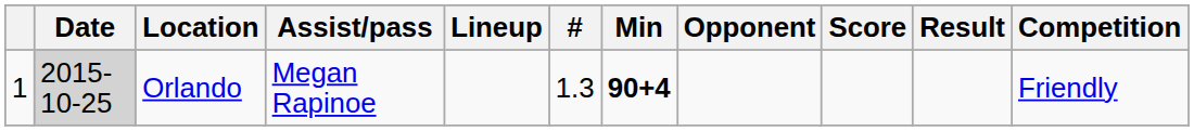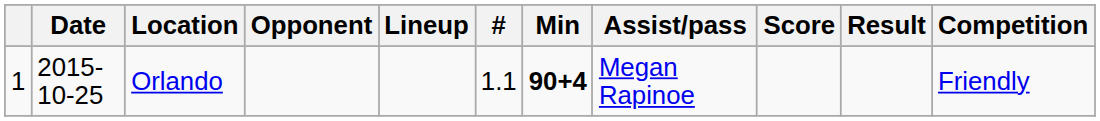 <table class="wikitable collapsible sortable" style="font-size:90%">
 <tr>
 <th></th>
 <th>Date</th>
 <th>Location</th>
-<th>Assist/pass</th>
+<th>Opponent</th>
 <th data-sort-type=number>Lineup</th>
 <th>#</th>
 <th data-sort-type=number>Min</th>
-<th>Opponent</th>
+<th>Assist/pass</th>
 <th data-sort-type=number>Score</th>
 <th data-sort-type=number>Result</th>
 <th>Competition</th>
 </tr>
 <tr>
 <td>1</td>
-<td style="background: lightgrey;">2015-10-25</td>
+<td>2015-10-25</td>
 <td><a href='#'>Orlando</a></td>
+<td></td>
+<td></td>
+<td>1.1</td>
+<td><strong>90+4</strong></td>
 <td><a href='#'>Megan Rapinoe</a></td>
-<td></td>
-<td>1.3</td>
-<td><strong>90+4</strong></td>
-<td></td>
 <td></td>
 <td></td>
 <td><a href='#'>Friendly</a></td>
 </tr>
 </table>
